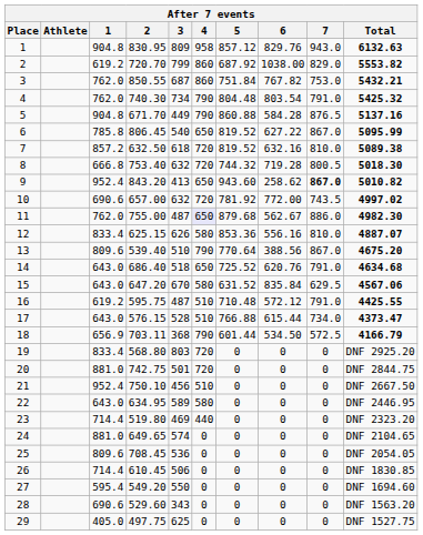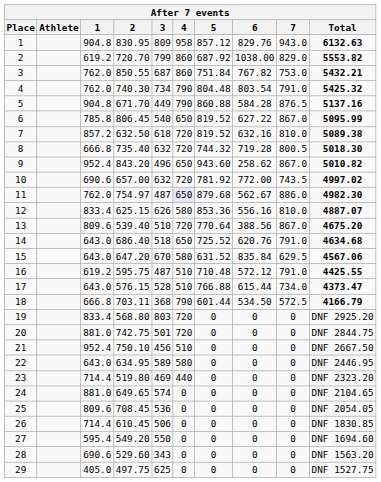 <table class=wikitable style="text-align:center">
 <tr>
 <th colspan=10><strong>After 7 events</strong></th>
 </tr>
 <tr>
 <th>Place</th>
 <th>Athlete</th>
 <th>1</th>
 <th>2</th>
 <th>3</th>
 <th>4</th>
 <th>5</th>
 <th>6</th>
 <th>7</th>
 <th>Total</th>
 </tr>
 <tr>
 <td>1</td>
 <td align=left></td>
 <td>904.8</td>
 <td>830.95</td>
 <td>809</td>
 <td>958</td>
 <td>857.12</td>
 <td>829.76</td>
 <td>943.0</td>
 <td><strong>6132.63</strong></td>
 </tr>
 <tr>
 <td>2</td>
 <td align=left></td>
 <td>619.2</td>
 <td>720.70</td>
 <td>799</td>
 <td>860</td>
 <td>687.92</td>
 <td>1038.00</td>
 <td>829.0</td>
 <td><strong>5553.82</strong></td>
 </tr>
 <tr>
 <td>3</td>
 <td align=left></td>
 <td>762.0</td>
 <td>850.55</td>
 <td>687</td>
 <td>860</td>
 <td>751.84</td>
 <td>767.82</td>
 <td>753.0</td>
 <td><strong>5432.21</strong></td>
 </tr>
 <tr>
 <td>4</td>
 <td align=left></td>
 <td>762.0</td>
 <td>740.30</td>
 <td>734</td>
 <td>790</td>
 <td>804.48</td>
 <td>803.54</td>
 <td>791.0</td>
 <td><strong>5425.32</strong></td>
 </tr>
 <tr>
 <td>5</td>
 <td align=left></td>
 <td>904.8</td>
 <td>671.70</td>
 <td>449</td>
 <td>790</td>
 <td>860.88</td>
 <td>584.28</td>
 <td>876.5</td>
 <td><strong>5137.16</strong></td>
 </tr>
 <tr>
 <td>6</td>
 <td align=left></td>
 <td>785.8</td>
 <td>806.45</td>
 <td>540</td>
 <td>650</td>
 <td>819.52</td>
 <td>627.22</td>
 <td>867.0</td>
 <td><strong>5095.99</strong></td>
 </tr>
 <tr>
 <td>7</td>
 <td align=left></td>
 <td>857.2</td>
 <td>632.50</td>
 <td>618</td>
 <td>720</td>
 <td>819.52</td>
 <td>632.16</td>
 <td>810.0</td>
 <td><strong>5089.38</strong></td>
 </tr>
 <tr>
 <td>8</td>
 <td align=left></td>
 <td>666.8</td>
-<td>753.40</td>
+<td>735.40</td>
 <td>632</td>
 <td>720</td>
 <td>744.32</td>
 <td>719.28</td>
 <td>800.5</td>
 <td><strong>5018.30</strong></td>
 </tr>
 <tr>
 <td>9</td>
 <td align=left></td>
 <td>952.4</td>
 <td>843.20</td>
-<td>413</td>
+<td>496</td>
 <td>650</td>
 <td>943.60</td>
 <td>258.62</td>
-<td><strong>867.0</strong></td>
+<td>867.0</td>
 <td><strong>5010.82</strong></td>
 </tr>
 <tr>
 <td>10</td>
 <td align=left></td>
 <td>690.6</td>
 <td>657.00</td>
 <td>632</td>
 <td>720</td>
 <td>781.92</td>
 <td>772.00</td>
 <td>743.5</td>
 <td><strong>4997.02</strong></td>
 </tr>
 <tr>
 <td>11</td>
 <td align=left></td>
 <td>762.0</td>
-<td>755.00</td>
+<td>754.97</td>
 <td>487</td>
 <td style="background: lavender;">650</td>
 <td>879.68</td>
 <td>562.67</td>
 <td>886.0</td>
 <td><strong>4982.30</strong></td>
 </tr>
 <tr>
 <td>12</td>
 <td align=left></td>
 <td>833.4</td>
 <td>625.15</td>
 <td>626</td>
 <td>580</td>
 <td>853.36</td>
 <td>556.16</td>
 <td>810.0</td>
 <td><strong>4887.07</strong></td>
 </tr>
 <tr>
 <td>13</td>
 <td align=left></td>
 <td>809.6</td>
 <td>539.40</td>
 <td>510</td>
-<td>790</td>
+<td>720</td>
 <td>770.64</td>
 <td>388.56</td>
 <td>867.0</td>
 <td><strong>4675.20</strong></td>
 </tr>
 <tr>
 <td>14</td>
 <td align=left></td>
 <td>643.0</td>
 <td>686.40</td>
 <td>518</td>
 <td>650</td>
 <td>725.52</td>
 <td>620.76</td>
 <td>791.0</td>
 <td><strong>4634.68</strong></td>
 </tr>
 <tr>
 <td>15</td>
 <td align=left></td>
 <td>643.0</td>
 <td>647.20</td>
 <td>670</td>
 <td>580</td>
 <td>631.52</td>
 <td>835.84</td>
 <td>629.5</td>
 <td><strong>4567.06</strong></td>
 </tr>
 <tr>
 <td>16</td>
 <td align=left></td>
 <td>619.2</td>
 <td>595.75</td>
 <td>487</td>
 <td>510</td>
 <td>710.48</td>
 <td>572.12</td>
 <td>791.0</td>
 <td><strong>4425.55</strong></td>
 </tr>
 <tr>
 <td>17</td>
 <td align=left></td>
 <td>643.0</td>
 <td>576.15</td>
 <td>528</td>
 <td>510</td>
 <td>766.88</td>
 <td>615.44</td>
 <td>734.0</td>
 <td><strong>4373.47</strong></td>
 </tr>
 <tr>
 <td>18</td>
 <td align=left></td>
-<td>656.9</td>
+<td>666.8</td>
 <td>703.11</td>
 <td>368</td>
 <td>790</td>
 <td>601.44</td>
 <td>534.50</td>
 <td>572.5</td>
 <td><strong>4166.79</strong></td>
 </tr>
 <tr>
 <td>19</td>
 <td align=left></td>
 <td>833.4</td>
 <td>568.80</td>
 <td>803</td>
 <td>720</td>
 <td>0</td>
 <td>0</td>
 <td>0</td>
 <td>DNF 2925.20</td>
 </tr>
 <tr>
 <td>20</td>
 <td align=left></td>
 <td>881.0</td>
 <td>742.75</td>
 <td>501</td>
 <td>720</td>
 <td>0</td>
 <td>0</td>
 <td>0</td>
 <td>DNF 2844.75</td>
 </tr>
 <tr>
 <td>21</td>
 <td align=left></td>
 <td>952.4</td>
 <td>750.10</td>
 <td>456</td>
 <td>510</td>
 <td>0</td>
 <td>0</td>
 <td>0</td>
 <td>DNF 2667.50</td>
 </tr>
 <tr>
 <td>22</td>
 <td align=left></td>
 <td>643.0</td>
 <td>634.95</td>
 <td>589</td>
 <td>580</td>
 <td>0</td>
 <td>0</td>
 <td>0</td>
 <td>DNF 2446.95</td>
 </tr>
 <tr>
 <td>23</td>
 <td align=left></td>
 <td>714.4</td>
 <td>519.80</td>
 <td>469</td>
 <td>440</td>
 <td>0</td>
 <td>0</td>
 <td>0</td>
 <td>DNF 2323.20</td>
 </tr>
 <tr>
 <td>24</td>
 <td align=left></td>
 <td>881.0</td>
 <td>649.65</td>
 <td>574</td>
 <td>0</td>
 <td>0</td>
 <td>0</td>
 <td>0</td>
 <td>DNF 2104.65</td>
 </tr>
 <tr>
 <td>25</td>
 <td align=left></td>
 <td>809.6</td>
 <td>708.45</td>
 <td>536</td>
 <td>0</td>
 <td>0</td>
 <td>0</td>
 <td>0</td>
 <td>DNF 2054.05</td>
 </tr>
 <tr>
 <td>26</td>
 <td align=left></td>
 <td>714.4</td>
 <td>610.45</td>
 <td>506</td>
 <td>0</td>
 <td>0</td>
 <td>0</td>
 <td>0</td>
 <td>DNF 1830.85</td>
 </tr>
 <tr>
 <td>27</td>
 <td align=left></td>
 <td>595.4</td>
 <td>549.20</td>
 <td>550</td>
 <td>0</td>
 <td>0</td>
 <td>0</td>
 <td>0</td>
 <td>DNF 1694.60</td>
 </tr>
 <tr>
 <td>28</td>
 <td align=left></td>
 <td>690.6</td>
 <td>529.60</td>
 <td>343</td>
 <td>0</td>
 <td>0</td>
 <td>0</td>
 <td>0</td>
 <td>DNF 1563.20</td>
 </tr>
 <tr>
 <td>29</td>
 <td align=left></td>
 <td>405.0</td>
 <td>497.75</td>
 <td>625</td>
 <td>0</td>
 <td>0</td>
 <td>0</td>
 <td>0</td>
 <td>DNF 1527.75</td>
 </tr>
 </table>
